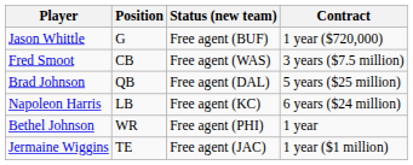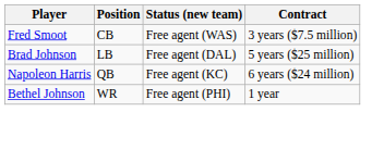 <table class="wikitable">
 <tr>
 <th>Player</th>
 <th>Position</th>
 <th>Status (new team)</th>
 <th>Contract</th>
-</tr>
-<tr>
-<td><a href='#'>Jason Whittle</a></td>
-<td>G</td>
-<td>Free agent (BUF)</td>
-<td>1 year ($720,000)</td>
 </tr>
 <tr>
 <td><a href='#'>Fred Smoot</a></td>
 <td>CB</td>
 <td>Free agent (WAS)</td>
 <td>3 years ($7.5 million)</td>
 </tr>
 <tr>
 <td><a href='#'>Brad Johnson</a></td>
-<td>QB</td>
+<td>LB</td>
 <td>Free agent (DAL)</td>
 <td>5 years ($25 million)</td>
 </tr>
 <tr>
 <td><a href='#'>Napoleon Harris</a></td>
-<td>LB</td>
+<td>QB</td>
 <td>Free agent (KC)</td>
 <td>6 years ($24 million)</td>
 </tr>
 <tr>
 <td><a href='#'>Bethel Johnson</a></td>
 <td>WR</td>
 <td>Free agent (PHI)</td>
 <td>1 year</td>
 </tr>
-<tr>
-<td><a href='#'>Jermaine Wiggins</a></td>
-<td>TE</td>
-<td>Free agent (JAC)</td>
-<td>1 year ($1 million)</td>
-</tr>
 </table>
